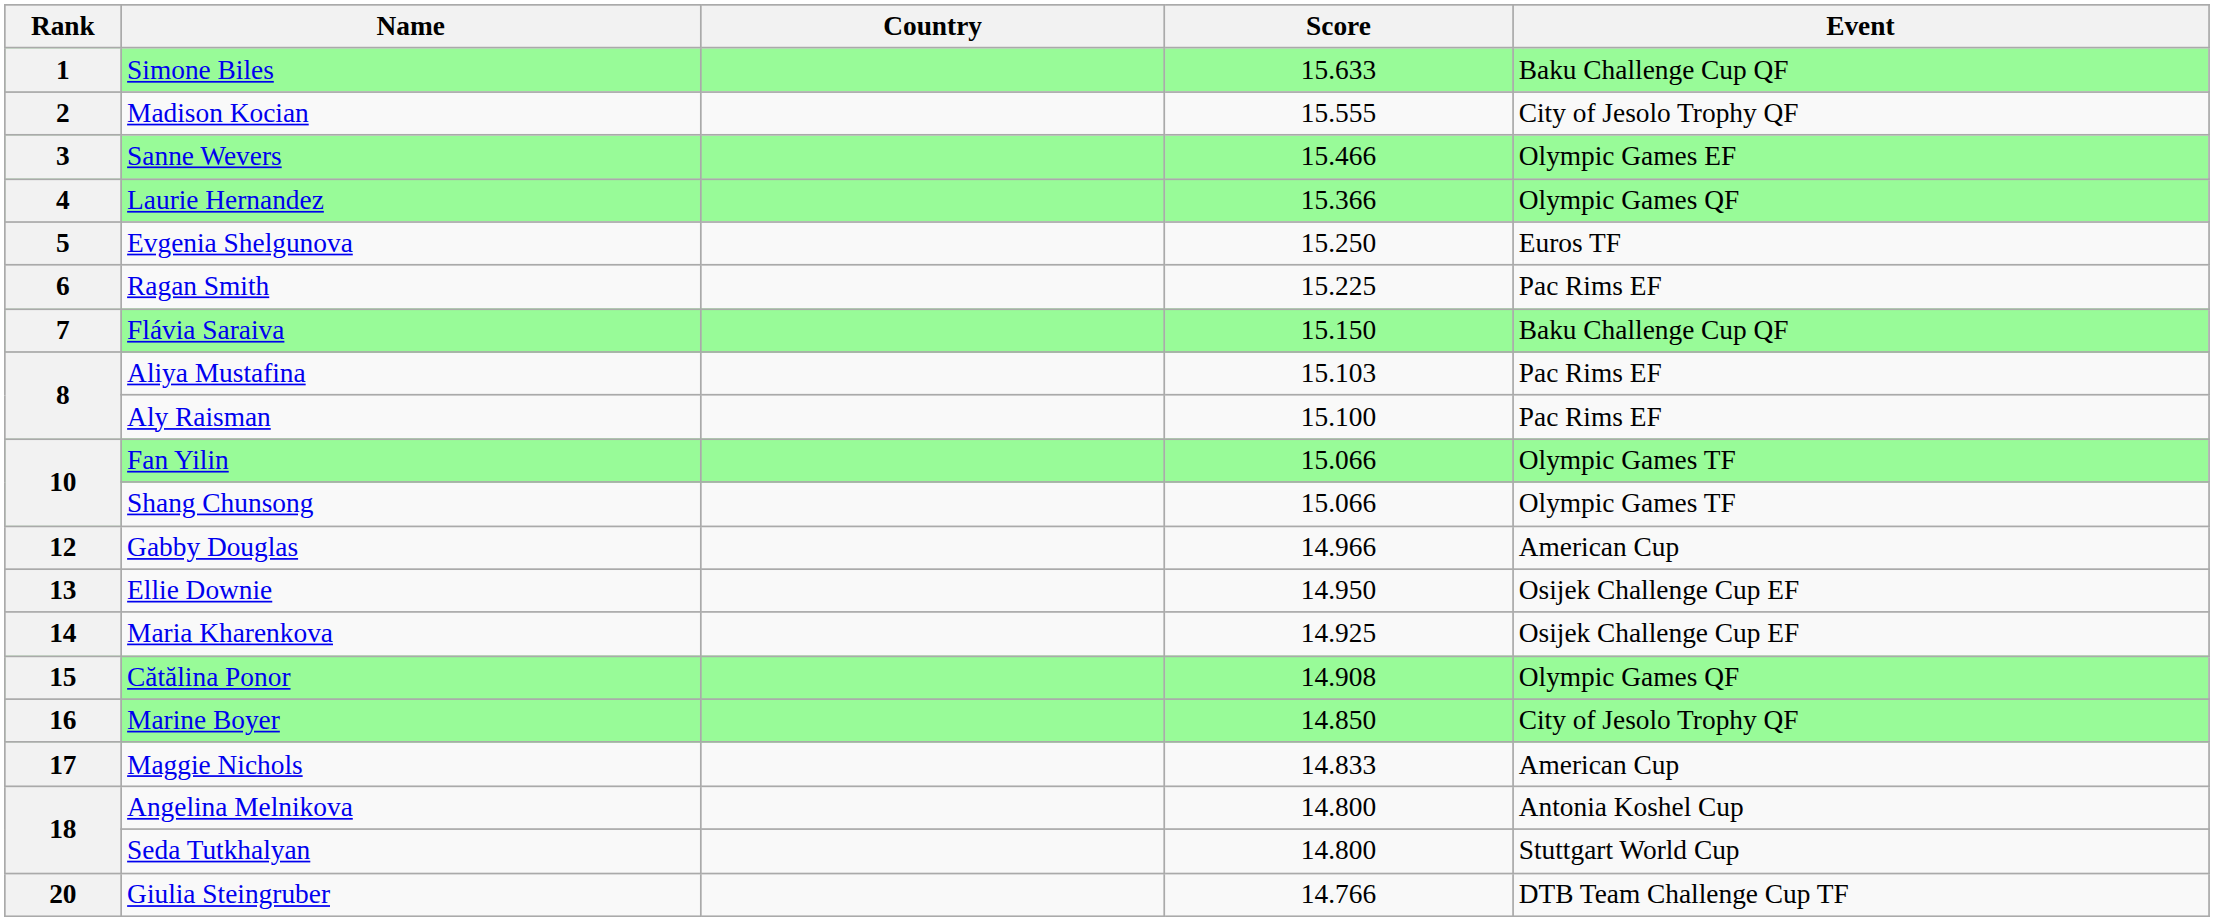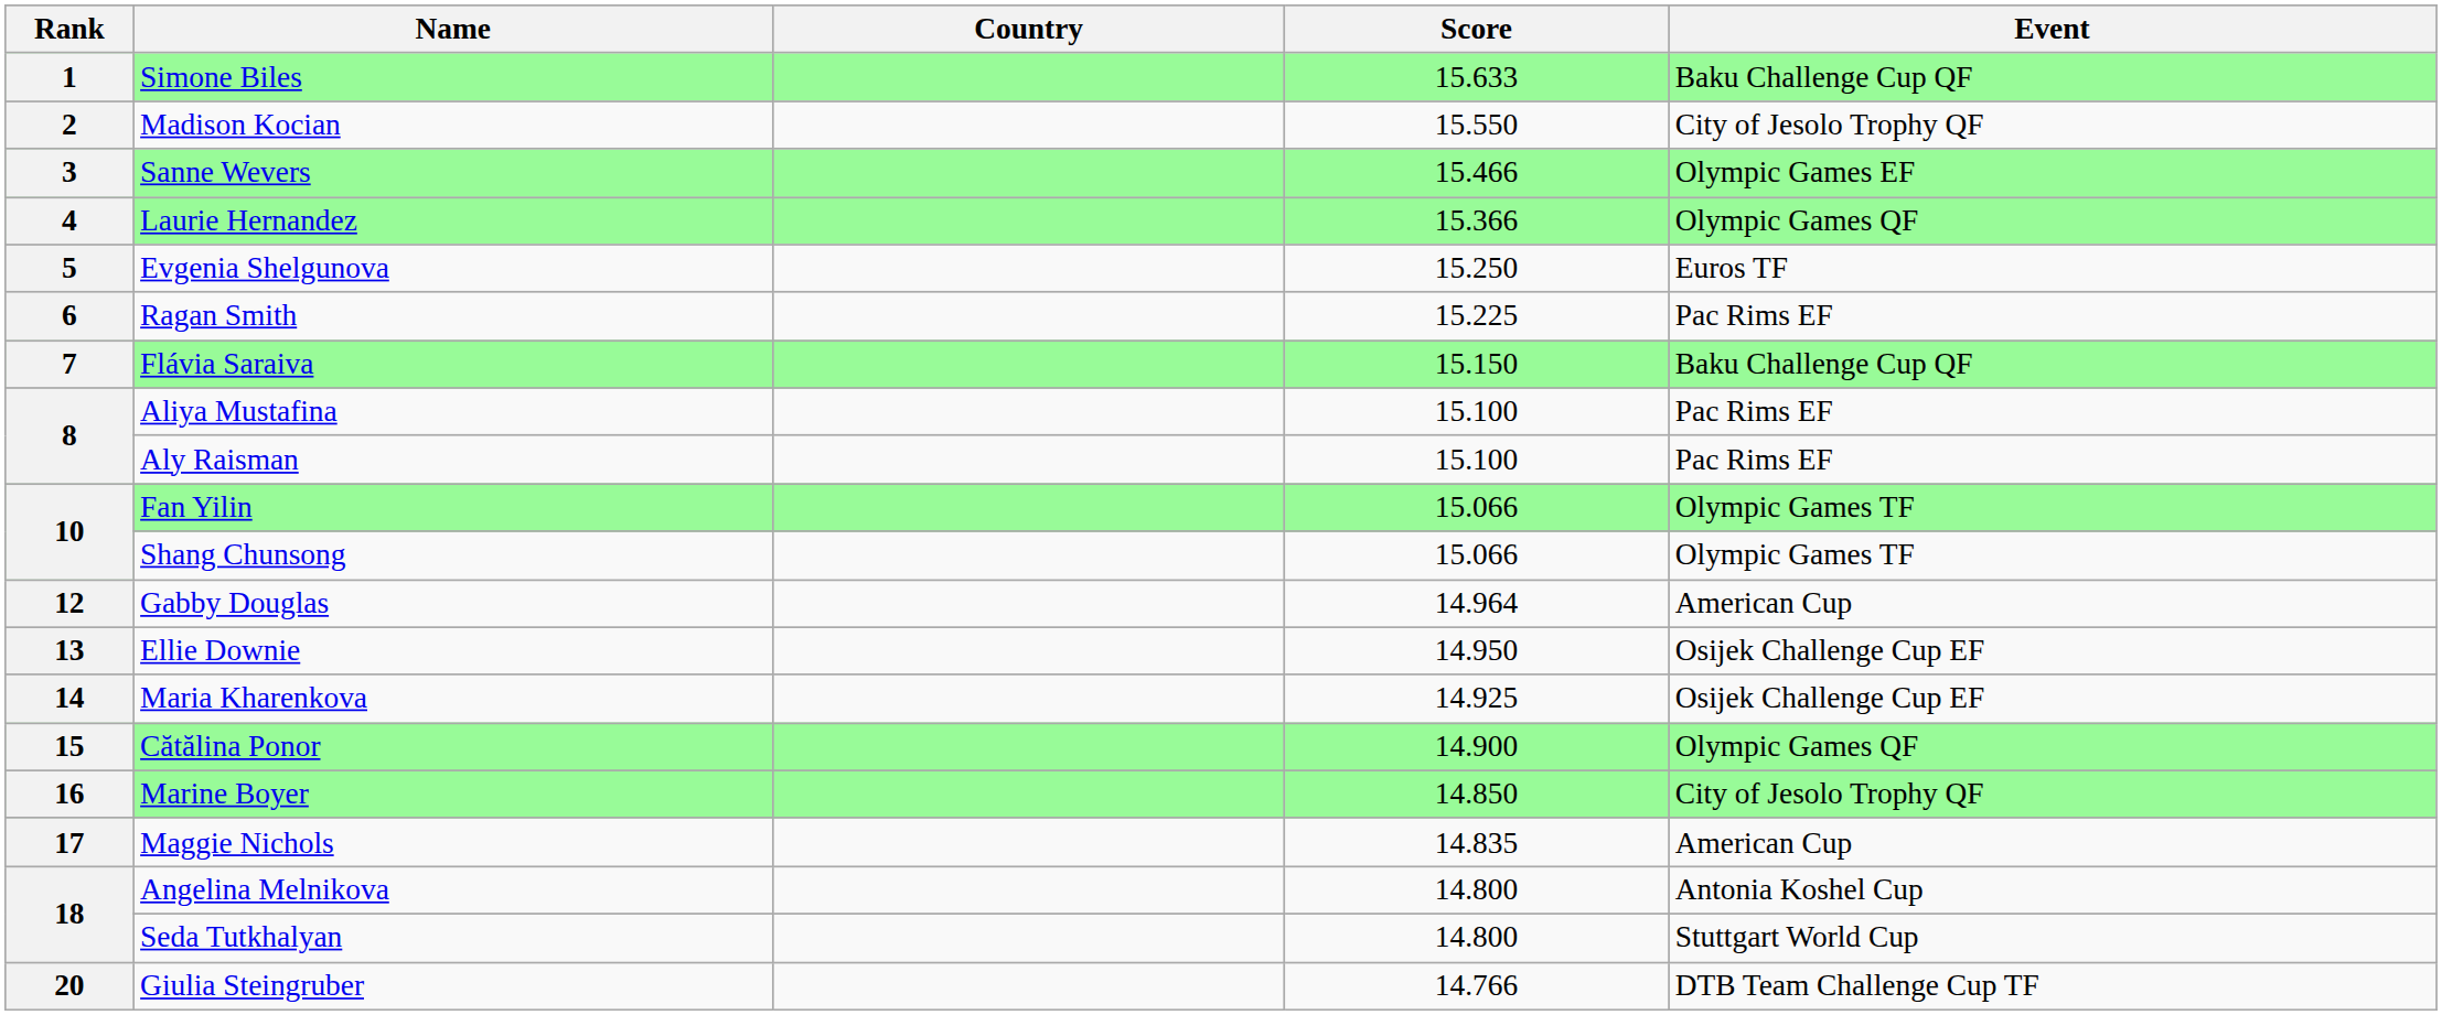 <table class="wikitable sortable" style="width:65%;">
 <tr>
 <th style="text-align:center; width:5%;">Rank</th>
 <th style="text-align:center; width:25%;">Name</th>
 <th style="text-align:center; width:20%;">Country</th>
 <th style="text-align:center; width:15%;">Score</th>
 <th style="text-align:center; width:30%;">Event</th>
 </tr>
 <tr style="background:#98fb98;">
 <th>1</th>
 <td><a href='#'>Simone Biles</a></td>
 <td></td>
 <td align=center>15.633</td>
 <td>Baku Challenge Cup QF</td>
 </tr>
 <tr>
 <th>2</th>
 <td><a href='#'>Madison Kocian</a></td>
 <td></td>
-<td align=center>15.555</td>
+<td align=center>15.550</td>
 <td>City of Jesolo Trophy QF</td>
 </tr>
 <tr style="background:#98fb98;">
 <th>3</th>
 <td><a href='#'>Sanne Wevers</a></td>
 <td></td>
 <td align="center">15.466</td>
 <td>Olympic Games EF</td>
 </tr>
 <tr style="background:#98fb98;">
 <th>4</th>
 <td><a href='#'>Laurie Hernandez</a></td>
 <td></td>
 <td align=center>15.366</td>
 <td>Olympic Games QF</td>
 </tr>
 <tr>
 <th>5</th>
 <td><a href='#'>Evgenia Shelgunova</a></td>
 <td></td>
 <td align=center>15.250</td>
 <td>Euros TF</td>
 </tr>
 <tr>
 <th>6</th>
 <td><a href='#'>Ragan Smith</a></td>
 <td></td>
 <td align=center>15.225</td>
 <td>Pac Rims EF</td>
 </tr>
 <tr style="background:#98fb98;">
 <th>7</th>
 <td><a href='#'>Flávia Saraiva</a></td>
 <td></td>
 <td align=center>15.150</td>
 <td>Baku Challenge Cup QF</td>
 </tr>
 <tr>
 <th rowspan=2>8</th>
 <td><a href='#'>Aliya Mustafina</a></td>
 <td></td>
-<td align="center">15.103</td>
+<td align="center">15.100</td>
 <td>Pac Rims EF</td>
 </tr>
 <tr>
 <td><a href='#'>Aly Raisman</a></td>
 <td></td>
 <td align=center>15.100</td>
 <td>Pac Rims EF</td>
 </tr>
 <tr style="background:#98fb98;">
 <th rowspan=2>10</th>
 <td><a href='#'>Fan Yilin</a></td>
 <td></td>
 <td align="center">15.066</td>
 <td>Olympic Games TF</td>
 </tr>
 <tr>
 <td><a href='#'>Shang Chunsong</a></td>
 <td></td>
 <td align="center">15.066</td>
 <td>Olympic Games TF</td>
 </tr>
 <tr>
 <th>12</th>
 <td><a href='#'>Gabby Douglas</a></td>
 <td></td>
-<td align="center">14.966</td>
+<td align="center">14.964</td>
 <td>American Cup</td>
 </tr>
 <tr>
 <th>13</th>
 <td><a href='#'>Ellie Downie</a></td>
 <td></td>
 <td align="center">14.950</td>
 <td>Osijek Challenge Cup EF</td>
 </tr>
 <tr>
 <th>14</th>
 <td><a href='#'>Maria Kharenkova</a></td>
 <td></td>
 <td align="center">14.925</td>
 <td>Osijek Challenge Cup EF</td>
 </tr>
 <tr style="background:#98fb98;">
 <th>15</th>
 <td><a href='#'>Cătălina Ponor</a></td>
 <td></td>
-<td align="center">14.908</td>
+<td align="center">14.900</td>
 <td>Olympic Games QF</td>
 </tr>
 <tr style="background:#98fb98;">
 <th>16</th>
 <td><a href='#'>Marine Boyer</a></td>
 <td></td>
 <td align="center">14.850</td>
 <td>City of Jesolo Trophy QF</td>
 </tr>
 <tr>
 <th>17</th>
 <td><a href='#'>Maggie Nichols</a></td>
 <td></td>
-<td align="center">14.833</td>
+<td align="center">14.835</td>
 <td>American Cup</td>
 </tr>
 <tr>
 <th rowspan=2>18</th>
 <td><a href='#'>Angelina Melnikova</a></td>
 <td></td>
 <td align=center>14.800</td>
 <td>Antonia Koshel Cup</td>
 </tr>
 <tr>
 <td><a href='#'>Seda Tutkhalyan</a></td>
 <td></td>
 <td align="center">14.800</td>
 <td>Stuttgart World Cup</td>
 </tr>
 <tr>
 <th>20</th>
 <td><a href='#'>Giulia Steingruber</a></td>
 <td></td>
 <td align=center>14.766</td>
 <td>DTB Team Challenge Cup TF</td>
 </tr>
 </table>
